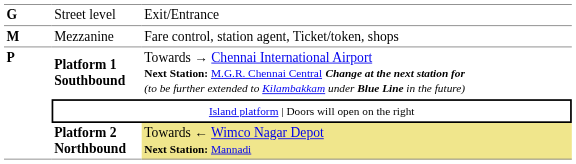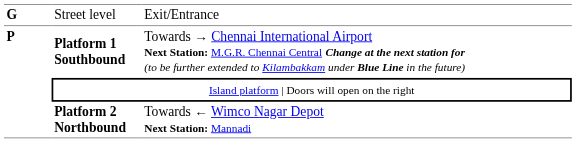 <table table border=0 cellspacing=0 cellpadding=3>
 <tr>
 <td style="border-top:solid 1px gray;border-bottom:solid 1px gray;" width=50 valign=top><strong>G</strong></td>
 <td style="border-top:solid 1px gray;border-bottom:solid 1px gray;" width=100 valign=top>Street level</td>
 <td style="border-top:solid 1px gray;border-bottom:solid 1px gray;" width=390 valign=top>Exit/Entrance</td>
-</tr>
-<tr>
-<td style="border-bottom:solid 1px gray;"><strong>M</strong></td>
-<td style="border-bottom:solid 1px gray;">Mezzanine</td>
-<td style="border-bottom:solid 1px gray;">Fare control, station agent, Ticket/token, shops</td>
 </tr>
 <tr>
 <td style="border-bottom:solid 1px gray;" width=50 rowspan=3 valign=top><strong>P</strong></td>
 <td style="border-bottom:solid 1px white;" width=100><span><strong>Platform 1</strong><br><strong>Southbound</strong></span></td>
 <td style="border-bottom:solid 1px white;" width=500>Towards → <a href='#'>Chennai International Airport</a><br><small><strong>Next Station:</strong> <a href='#'>M.G.R. Chennai Central</a></small> <small><strong><em>Change at the next station for </em></strong></small><br><small><em>(to be further extended to <a href='#'>Kilambakkam</a> under <strong>Blue Line</strong> in the future)</em></small></td>
 </tr>
 <tr>
 <td style="border-top:solid 2px black;border-right:solid 2px black;border-left:solid 2px black;border-bottom:solid 2px black;text-align:center;" colspan=2><small><a href='#'>Island platform</a> | Doors will open on the right </small></td>
 </tr>
 <tr>
 <td style="border-bottom:solid 1px gray;" width=100><span><strong>Platform 2</strong><br><strong>Northbound</strong></span></td>
-<td style="background: khaki; border-bottom:solid 1px gray;" width="500">Towards ← <a href='#'>Wimco Nagar Depot</a><br><small><strong>Next Station:</strong> <a href='#'>Mannadi</a></small></td>
+<td style="border-bottom:solid 1px gray;" width="500">Towards ← <a href='#'>Wimco Nagar Depot</a><br><small><strong>Next Station:</strong> <a href='#'>Mannadi</a></small></td>
 </tr>
 </table>
